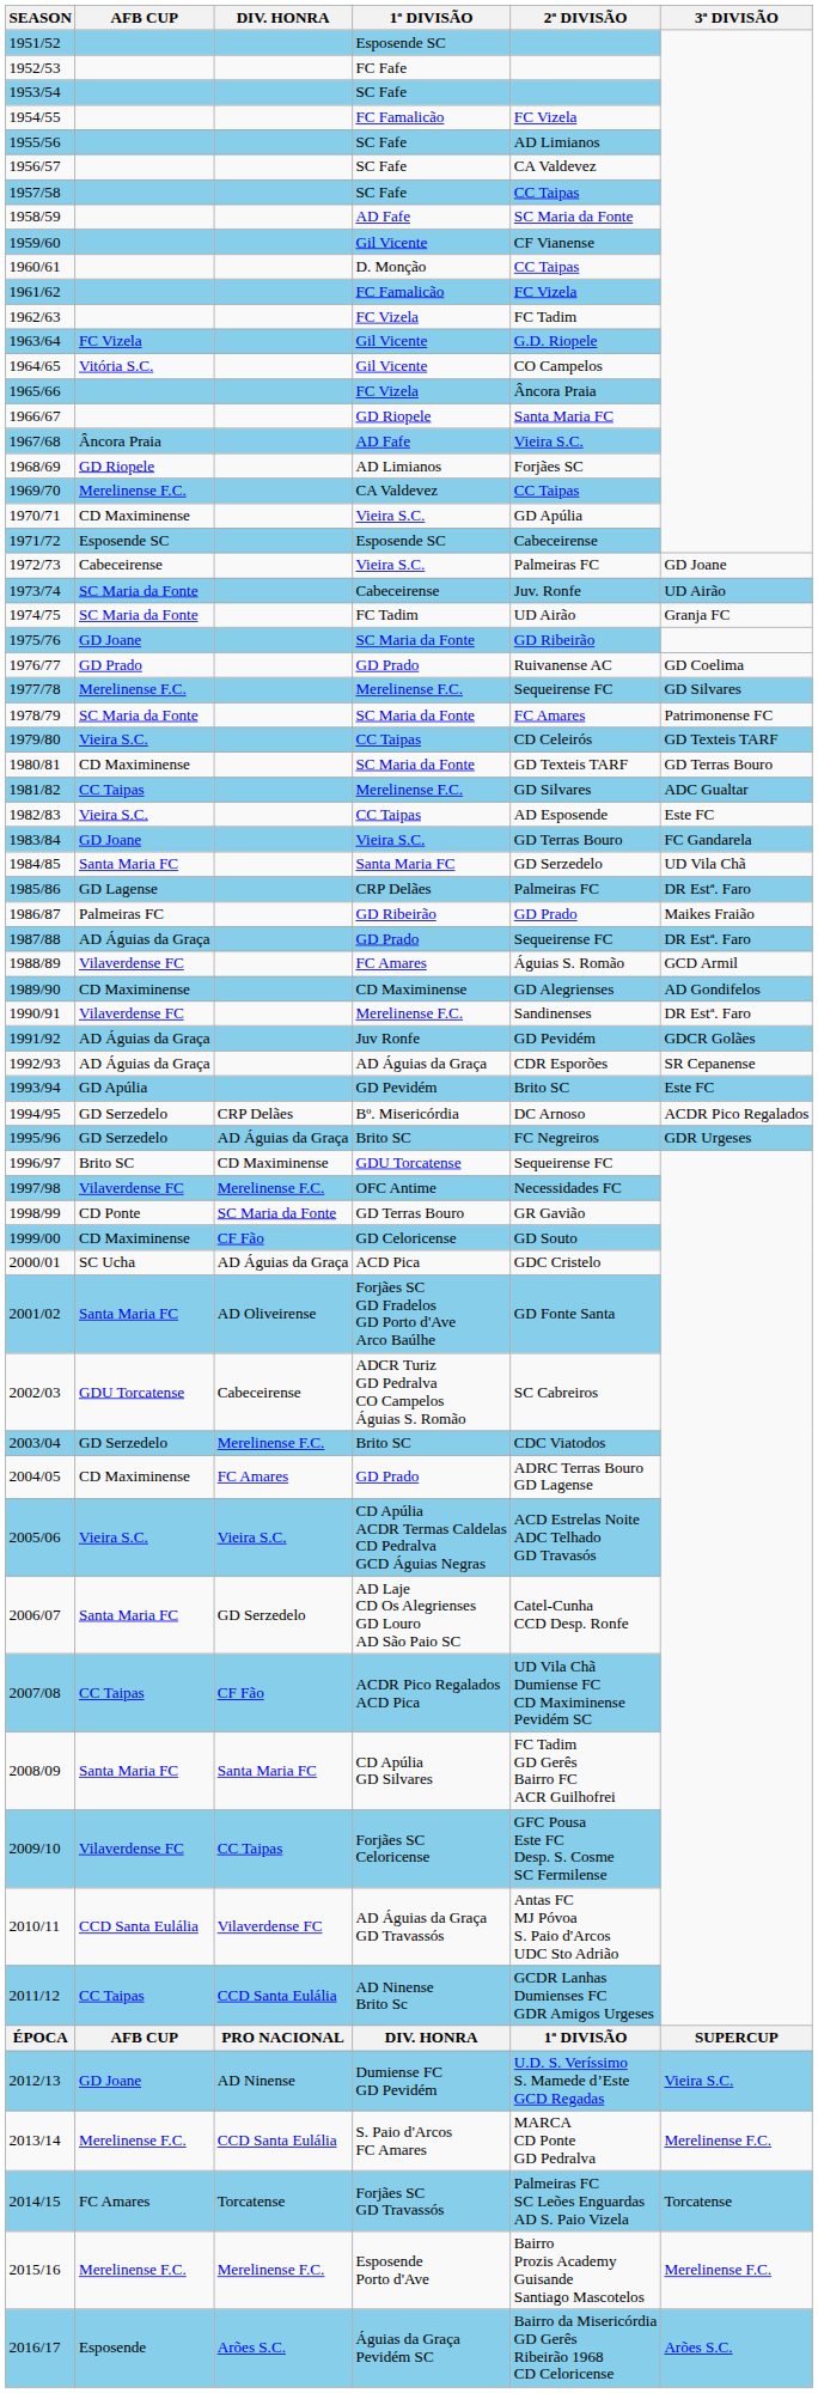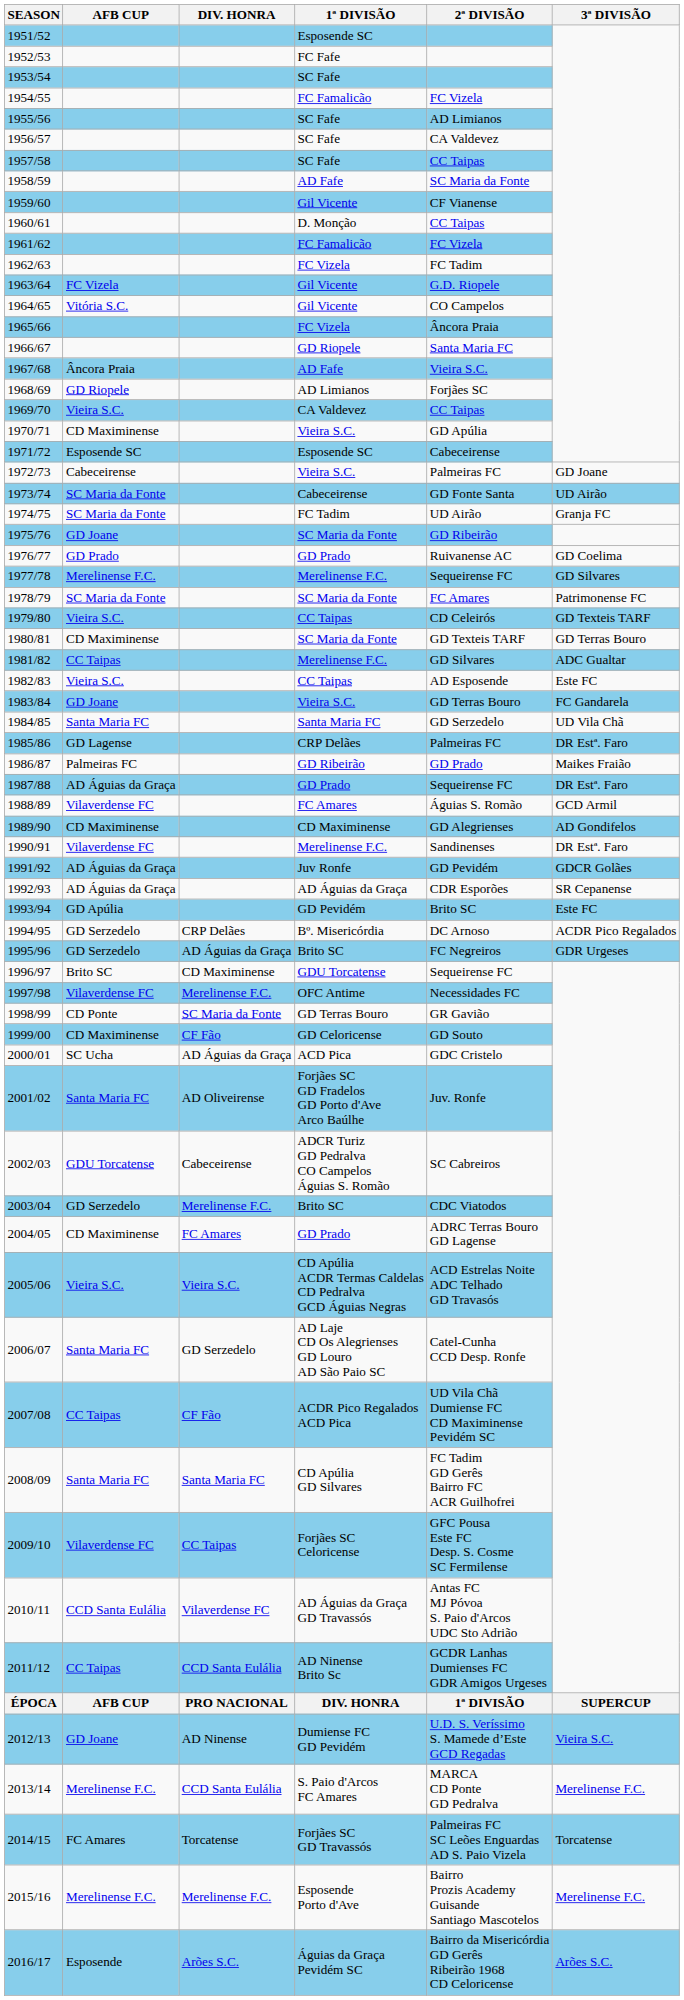 <table class="wikitable">
 <tr>
 <th>SEASON</th>
 <th>AFB CUP</th>
 <th>DIV. HONRA</th>
 <th>1ª DIVISÃO</th>
 <th>2ª DIVISÃO</th>
 <th>3ª DIVISÃO</th>
 </tr>
 <tr bgcolor="#87CEEB">
 <td>1951/52</td>
 <td></td>
 <td></td>
 <td>Esposende SC</td>
 <td></td>
 </tr>
 <tr>
 <td>1952/53</td>
 <td></td>
 <td></td>
 <td>FC Fafe</td>
 <td></td>
 </tr>
 <tr bgcolor="#87CEEB">
 <td>1953/54</td>
 <td></td>
 <td></td>
 <td>SC Fafe</td>
 <td></td>
 </tr>
 <tr>
 <td>1954/55</td>
 <td></td>
 <td></td>
 <td><a href='#'>FC Famalicão</a></td>
 <td><a href='#'>FC Vizela</a></td>
 </tr>
 <tr bgcolor="#87CEEB">
 <td>1955/56</td>
 <td></td>
 <td></td>
 <td>SC Fafe</td>
 <td>AD Limianos</td>
 </tr>
 <tr>
 <td>1956/57</td>
 <td></td>
 <td></td>
 <td>SC Fafe</td>
 <td>CA Valdevez</td>
 </tr>
 <tr bgcolor="#87CEEB">
 <td>1957/58</td>
 <td></td>
 <td></td>
 <td>SC Fafe</td>
 <td><a href='#'>CC Taipas</a></td>
 </tr>
 <tr>
 <td>1958/59</td>
 <td></td>
 <td></td>
 <td><a href='#'>AD Fafe</a></td>
 <td><a href='#'>SC Maria da Fonte</a></td>
 </tr>
 <tr bgcolor="#87CEEB">
 <td>1959/60</td>
 <td></td>
 <td></td>
 <td><a href='#'>Gil Vicente</a></td>
 <td>CF Vianense</td>
 </tr>
 <tr>
 <td>1960/61</td>
 <td></td>
 <td></td>
 <td>D. Monção</td>
 <td><a href='#'>CC Taipas</a></td>
 </tr>
 <tr bgcolor="#87CEEB">
 <td>1961/62</td>
 <td></td>
 <td></td>
 <td><a href='#'>FC Famalicão</a></td>
 <td><a href='#'>FC Vizela</a></td>
 </tr>
 <tr>
 <td>1962/63</td>
 <td></td>
 <td></td>
 <td><a href='#'>FC Vizela</a></td>
 <td>FC Tadim</td>
 </tr>
 <tr bgcolor="#87CEEB">
 <td>1963/64</td>
 <td><a href='#'>FC Vizela</a></td>
 <td></td>
 <td><a href='#'>Gil Vicente</a></td>
 <td><a href='#'>G.D. Riopele</a></td>
 </tr>
 <tr>
 <td>1964/65</td>
 <td><a href='#'>Vitória S.C.</a></td>
 <td></td>
 <td><a href='#'>Gil Vicente</a></td>
 <td>CO Campelos</td>
 </tr>
 <tr bgcolor="#87CEEB">
 <td>1965/66</td>
 <td></td>
 <td></td>
 <td><a href='#'>FC Vizela</a></td>
 <td>Âncora Praia</td>
 </tr>
 <tr>
 <td>1966/67</td>
 <td></td>
 <td></td>
 <td><a href='#'>GD Riopele</a></td>
 <td><a href='#'>Santa Maria FC</a></td>
 </tr>
 <tr bgcolor="#87CEEB">
 <td>1967/68</td>
 <td>Âncora Praia</td>
 <td></td>
 <td><a href='#'>AD Fafe</a></td>
 <td><a href='#'>Vieira S.C.</a></td>
 </tr>
 <tr>
 <td>1968/69</td>
 <td><a href='#'>GD Riopele</a></td>
 <td></td>
 <td>AD Limianos</td>
 <td>Forjães SC</td>
 </tr>
 <tr bgcolor="#87CEEB">
 <td>1969/70</td>
-<td><a href='#'>Merelinense F.C.</a></td>
+<td><a href='#'>Vieira S.C.</a></td>
 <td></td>
 <td>CA Valdevez</td>
 <td><a href='#'>CC Taipas</a></td>
 </tr>
 <tr>
 <td>1970/71</td>
 <td>CD Maximinense</td>
 <td></td>
 <td><a href='#'>Vieira S.C.</a></td>
 <td>GD Apúlia</td>
 </tr>
 <tr bgcolor="#87CEEB">
 <td>1971/72</td>
 <td>Esposende SC</td>
 <td></td>
 <td>Esposende SC</td>
 <td>Cabeceirense</td>
 </tr>
 <tr>
 <td>1972/73</td>
 <td>Cabeceirense</td>
 <td></td>
 <td><a href='#'>Vieira S.C.</a></td>
 <td>Palmeiras FC</td>
 <td>GD Joane</td>
 </tr>
 <tr bgcolor="#87CEEB">
 <td>1973/74</td>
 <td><a href='#'>SC Maria da Fonte</a></td>
 <td></td>
 <td>Cabeceirense</td>
-<td>Juv. Ronfe</td>
+<td>GD Fonte Santa</td>
 <td>UD Airão</td>
 </tr>
 <tr>
 <td>1974/75</td>
 <td><a href='#'>SC Maria da Fonte</a></td>
 <td></td>
 <td>FC Tadim</td>
 <td>UD Airão</td>
 <td>Granja FC</td>
 </tr>
 <tr bgcolor="#87CEEB">
 <td>1975/76</td>
 <td><a href='#'>GD Joane</a></td>
 <td></td>
 <td><a href='#'>SC Maria da Fonte</a></td>
 <td><a href='#'>GD Ribeirão</a></td>
 </tr>
 <tr>
 <td>1976/77</td>
 <td><a href='#'>GD Prado</a></td>
 <td></td>
 <td><a href='#'>GD Prado</a></td>
 <td>Ruivanense AC</td>
 <td>GD Coelima</td>
 </tr>
 <tr bgcolor="#87CEEB">
 <td>1977/78</td>
 <td><a href='#'>Merelinense F.C.</a></td>
 <td></td>
 <td><a href='#'>Merelinense F.C.</a></td>
 <td>Sequeirense FC</td>
 <td>GD Silvares</td>
 </tr>
 <tr>
 <td>1978/79</td>
 <td><a href='#'>SC Maria da Fonte</a></td>
 <td></td>
 <td><a href='#'>SC Maria da Fonte</a></td>
 <td><a href='#'>FC Amares</a></td>
 <td>Patrimonense FC</td>
 </tr>
 <tr bgcolor="#87CEEB">
 <td>1979/80</td>
 <td><a href='#'>Vieira S.C.</a></td>
 <td></td>
 <td><a href='#'>CC Taipas</a></td>
 <td>CD Celeirós</td>
 <td>GD Texteis TARF</td>
 </tr>
 <tr>
 <td>1980/81</td>
 <td>CD Maximinense</td>
 <td></td>
 <td><a href='#'>SC Maria da Fonte</a></td>
 <td>GD Texteis TARF</td>
 <td>GD Terras Bouro</td>
 </tr>
 <tr bgcolor="#87CEEB">
 <td>1981/82</td>
 <td><a href='#'>CC Taipas</a></td>
 <td></td>
 <td><a href='#'>Merelinense F.C.</a></td>
 <td>GD Silvares</td>
 <td>ADC Gualtar</td>
 </tr>
 <tr>
 <td>1982/83</td>
 <td><a href='#'>Vieira S.C.</a></td>
 <td></td>
 <td><a href='#'>CC Taipas</a></td>
 <td>AD Esposende</td>
 <td>Este FC</td>
 </tr>
 <tr bgcolor="#87CEEB">
 <td>1983/84</td>
 <td><a href='#'>GD Joane</a></td>
 <td></td>
 <td><a href='#'>Vieira S.C.</a></td>
 <td>GD Terras Bouro</td>
 <td>FC Gandarela</td>
 </tr>
 <tr>
 <td>1984/85</td>
 <td><a href='#'>Santa Maria FC</a></td>
 <td></td>
 <td><a href='#'>Santa Maria FC</a></td>
 <td>GD Serzedelo</td>
 <td>UD Vila Chã</td>
 </tr>
 <tr bgcolor="#87CEEB">
 <td>1985/86</td>
 <td>GD Lagense</td>
 <td></td>
 <td>CRP Delães</td>
 <td>Palmeiras FC</td>
 <td>DR Estª. Faro</td>
 </tr>
 <tr>
 <td>1986/87</td>
 <td>Palmeiras FC</td>
 <td></td>
 <td><a href='#'>GD Ribeirão</a></td>
 <td><a href='#'>GD Prado</a></td>
 <td>Maikes Fraião</td>
 </tr>
 <tr bgcolor="#87CEEB">
 <td>1987/88</td>
 <td>AD Águias da Graça</td>
 <td></td>
 <td><a href='#'>GD Prado</a></td>
 <td>Sequeirense FC</td>
 <td>DR Estª. Faro</td>
 </tr>
 <tr>
 <td>1988/89</td>
 <td><a href='#'>Vilaverdense FC</a></td>
 <td></td>
 <td><a href='#'>FC Amares</a></td>
 <td>Águias S. Romão</td>
 <td>GCD Armil</td>
 </tr>
 <tr bgcolor="#87CEEB">
 <td>1989/90</td>
 <td>CD Maximinense</td>
 <td></td>
 <td>CD Maximinense</td>
 <td>GD Alegrienses</td>
 <td>AD Gondifelos</td>
 </tr>
 <tr>
 <td>1990/91</td>
 <td><a href='#'>Vilaverdense FC</a></td>
 <td></td>
 <td><a href='#'>Merelinense F.C.</a></td>
 <td>Sandinenses</td>
 <td>DR Estª. Faro</td>
 </tr>
 <tr bgcolor="#87CEEB">
 <td>1991/92</td>
 <td>AD Águias da Graça</td>
 <td></td>
 <td>Juv Ronfe</td>
 <td>GD Pevidém</td>
 <td>GDCR Golães</td>
 </tr>
 <tr>
 <td>1992/93</td>
 <td>AD Águias da Graça</td>
 <td></td>
 <td>AD Águias da Graça</td>
 <td>CDR Esporões</td>
 <td>SR Cepanense</td>
 </tr>
 <tr bgcolor="#87CEEB">
 <td>1993/94</td>
 <td>GD Apúlia</td>
 <td></td>
 <td>GD Pevidém</td>
 <td>Brito SC</td>
 <td>Este FC</td>
 </tr>
 <tr>
 <td>1994/95</td>
 <td>GD Serzedelo</td>
 <td>CRP Delães</td>
 <td>Bº. Misericórdia</td>
 <td>DC Arnoso</td>
 <td>ACDR Pico Regalados</td>
 </tr>
 <tr bgcolor="#87CEEB">
 <td>1995/96</td>
 <td>GD Serzedelo</td>
 <td>AD Águias da Graça</td>
 <td>Brito SC</td>
 <td>FC Negreiros</td>
 <td>GDR Urgeses</td>
 </tr>
 <tr>
 <td>1996/97</td>
 <td>Brito SC</td>
 <td>CD Maximinense</td>
 <td><a href='#'>GDU Torcatense</a></td>
 <td>Sequeirense FC</td>
 </tr>
 <tr bgcolor="#87CEEB">
 <td>1997/98</td>
 <td><a href='#'>Vilaverdense FC</a></td>
 <td><a href='#'>Merelinense F.C.</a></td>
 <td>OFC Antime</td>
 <td>Necessidades FC</td>
 </tr>
 <tr>
 <td>1998/99</td>
 <td>CD Ponte</td>
 <td><a href='#'>SC Maria da Fonte</a></td>
 <td>GD Terras Bouro</td>
 <td>GR Gavião</td>
 </tr>
 <tr bgcolor="#87CEEB">
 <td>1999/00</td>
 <td>CD Maximinense</td>
 <td><a href='#'>CF Fão</a></td>
 <td>GD Celoricense</td>
 <td>GD Souto</td>
 </tr>
 <tr>
 <td>2000/01</td>
 <td>SC Ucha</td>
 <td>AD Águias da Graça</td>
 <td>ACD Pica</td>
 <td>GDC Cristelo</td>
 </tr>
 <tr bgcolor="#87CEEB">
 <td>2001/02</td>
 <td><a href='#'>Santa Maria FC</a></td>
 <td>AD Oliveirense</td>
 <td>Forjães SC<br>GD Fradelos<br>GD Porto d'Ave<br>Arco Baúlhe</td>
-<td>GD Fonte Santa</td>
+<td>Juv. Ronfe</td>
 </tr>
 <tr>
 <td>2002/03</td>
 <td><a href='#'>GDU Torcatense</a></td>
 <td>Cabeceirense</td>
 <td>ADCR Turiz<br>GD Pedralva<br>CO Campelos<br>Águias S. Romão</td>
 <td>SC Cabreiros</td>
 </tr>
 <tr bgcolor="#87CEEB">
 <td>2003/04</td>
 <td>GD Serzedelo</td>
 <td><a href='#'>Merelinense F.C.</a></td>
 <td>Brito SC</td>
 <td>CDC Viatodos</td>
 </tr>
 <tr>
 <td>2004/05</td>
 <td>CD Maximinense</td>
 <td><a href='#'>FC Amares</a></td>
 <td><a href='#'>GD Prado</a></td>
 <td>ADRC Terras Bouro<br>GD Lagense</td>
 </tr>
 <tr bgcolor="#87CEEB">
 <td>2005/06</td>
 <td><a href='#'>Vieira S.C.</a></td>
 <td><a href='#'>Vieira S.C.</a></td>
 <td>CD Apúlia<br>ACDR Termas Caldelas<br>CD Pedralva<br>GCD Águias Negras</td>
 <td>ACD Estrelas Noite<br>ADC Telhado<br>GD Travasós</td>
 </tr>
 <tr>
 <td>2006/07</td>
 <td><a href='#'>Santa Maria FC</a></td>
 <td>GD Serzedelo</td>
 <td>AD Laje<br>CD Os Alegrienses<br>GD Louro<br>AD São Paio SC</td>
 <td>Catel-Cunha<br>CCD Desp. Ronfe</td>
 </tr>
 <tr bgcolor="#87CEEB">
 <td>2007/08</td>
 <td><a href='#'>CC Taipas</a></td>
 <td><a href='#'>CF Fão</a></td>
 <td>ACDR Pico Regalados<br>ACD Pica</td>
 <td>UD Vila Chã<br>Dumiense FC<br>CD Maximinense<br>Pevidém SC</td>
 </tr>
 <tr>
 <td>2008/09</td>
 <td><a href='#'>Santa Maria FC</a></td>
 <td><a href='#'>Santa Maria FC</a></td>
 <td>CD Apúlia<br>GD Silvares</td>
 <td>FC Tadim<br>GD Gerês<br>Bairro FC<br>ACR Guilhofrei</td>
 </tr>
 <tr bgcolor="#87CEEB">
 <td>2009/10</td>
 <td><a href='#'>Vilaverdense FC</a></td>
 <td><a href='#'>CC Taipas</a></td>
 <td>Forjães SC<br>Celoricense</td>
 <td>GFC Pousa<br>Este FC<br>Desp. S. Cosme<br>SC Fermilense</td>
 </tr>
 <tr>
 <td>2010/11</td>
 <td><a href='#'>CCD Santa Eulália</a></td>
 <td><a href='#'>Vilaverdense FC</a></td>
 <td>AD Águias da Graça<br>GD Travassós</td>
 <td>Antas FC<br>MJ Póvoa<br>S. Paio d'Arcos<br>UDC Sto Adrião</td>
 </tr>
 <tr bgcolor="#87CEEB">
 <td>2011/12</td>
 <td><a href='#'>CC Taipas</a></td>
 <td><a href='#'>CCD Santa Eulália</a></td>
 <td>AD Ninense<br>Brito Sc</td>
 <td>GCDR Lanhas<br>Dumienses FC<br>GDR Amigos Urgeses</td>
 </tr>
 <tr>
 <th>ÉPOCA</th>
 <th>AFB CUP</th>
 <th>PRO NACIONAL</th>
 <th>DIV. HONRA</th>
 <th>1ª DIVISÃO</th>
 <th>SUPERCUP</th>
 </tr>
 <tr bgcolor="#87CEEB">
 <td>2012/13</td>
 <td><a href='#'>GD Joane</a></td>
 <td>AD Ninense</td>
 <td>Dumiense FC<br>GD Pevidém</td>
 <td><a href='#'>U.D. S. Veríssimo</a><br>S. Mamede d’Este<br><a href='#'>GCD Regadas</a></td>
 <td><a href='#'>Vieira S.C.</a></td>
 </tr>
 <tr>
 <td>2013/14</td>
 <td><a href='#'>Merelinense F.C.</a></td>
 <td><a href='#'>CCD Santa Eulália</a></td>
 <td>S. Paio d'Arcos<br>FC Amares</td>
 <td>MARCA<br>CD Ponte<br>GD Pedralva</td>
 <td><a href='#'>Merelinense F.C.</a></td>
 </tr>
 <tr bgcolor="#87CEEB">
 <td>2014/15</td>
 <td>FC Amares</td>
 <td>Torcatense</td>
 <td>Forjães SC<br>GD Travassós</td>
 <td>Palmeiras FC<br>SC Leões Enguardas<br>AD S. Paio Vizela</td>
 <td>Torcatense</td>
 </tr>
 <tr>
 <td>2015/16</td>
 <td><a href='#'>Merelinense F.C.</a></td>
 <td><a href='#'>Merelinense F.C.</a></td>
 <td>Esposende<br>Porto d'Ave</td>
 <td>Bairro<br>Prozis Academy<br>Guisande<br>Santiago Mascotelos</td>
 <td><a href='#'>Merelinense F.C.</a></td>
 </tr>
 <tr bgcolor="#87CEEB">
 <td>2016/17</td>
 <td>Esposende</td>
 <td><a href='#'>Arões S.C.</a></td>
 <td>Águias da Graça<br>Pevidém SC</td>
 <td>Bairro da Misericórdia<br>GD Gerês<br>Ribeirão 1968<br>CD Celoricense</td>
 <td><a href='#'>Arões S.C.</a></td>
 </tr>
 </table>
